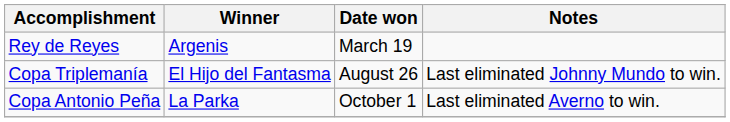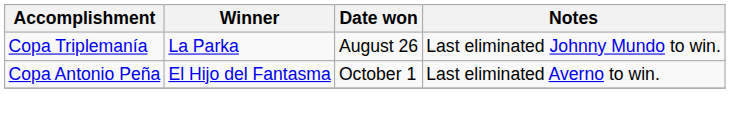 <table class="wikitable">
 <tr>
 <th>Accomplishment</th>
 <th>Winner</th>
 <th>Date won</th>
 <th>Notes</th>
 </tr>
 <tr>
-<td><a href='#'>Rey de Reyes</a></td>
-<td><a href='#'>Argenis</a></td>
-<td>March 19</td>
-<td></td>
-</tr>
-<tr>
 <td><a href='#'>Copa Triplemanía</a></td>
-<td><a href='#'>El Hijo del Fantasma</a></td>
+<td><a href='#'>La Parka</a></td>
 <td>August 26</td>
 <td>Last eliminated <a href='#'>Johnny Mundo</a> to win.</td>
 </tr>
 <tr>
 <td><a href='#'>Copa Antonio Peña</a></td>
-<td><a href='#'>La Parka</a></td>
+<td><a href='#'>El Hijo del Fantasma</a></td>
 <td>October 1</td>
 <td>Last eliminated <a href='#'>Averno</a> to win.</td>
 </tr>
 <tr>
 </tr>
 </table>
